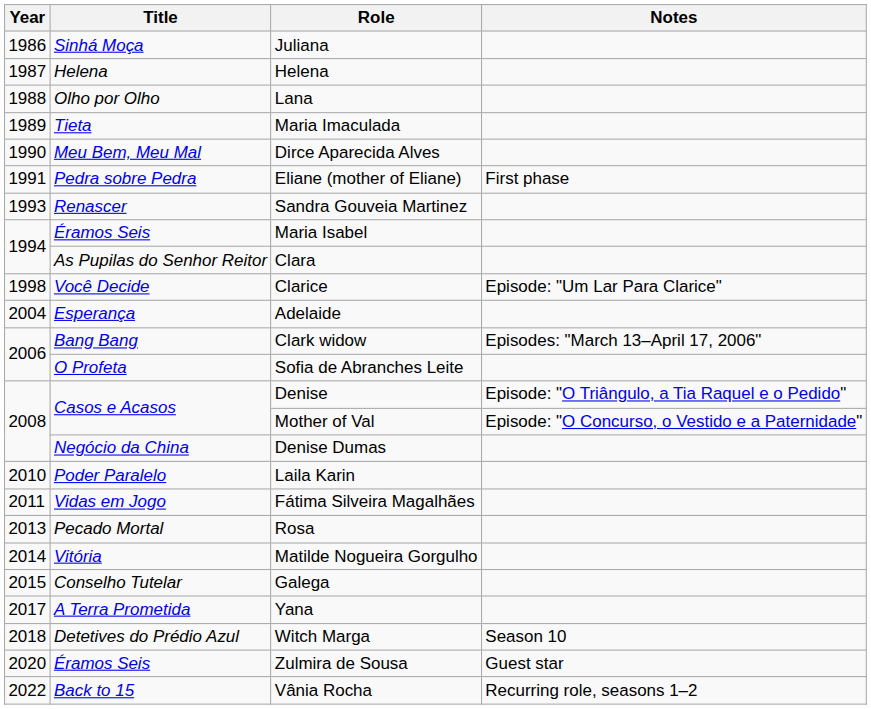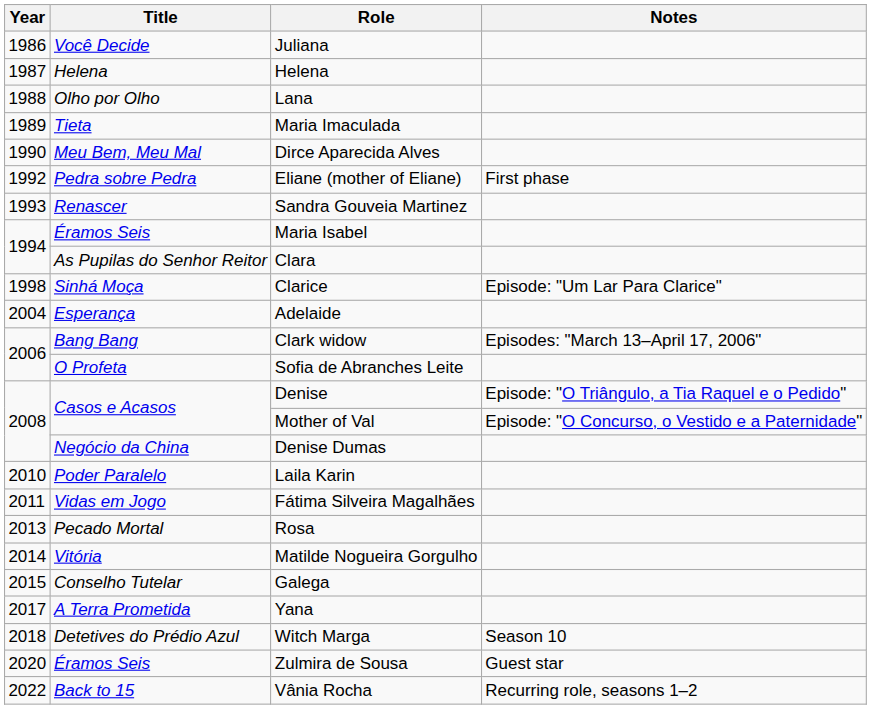 <table class="wikitable">
 <tr>
 <th>Year</th>
 <th>Title</th>
 <th>Role</th>
 <th>Notes</th>
 </tr>
 <tr>
 <td>1986</td>
-<td><em><a href='#'>Sinhá Moça</a></em></td>
+<td><em><a href='#'>Você Decide</a></em></td>
 <td>Juliana</td>
 <td></td>
 </tr>
 <tr>
 <td>1987</td>
 <td><em>Helena</em></td>
 <td>Helena</td>
 <td></td>
 </tr>
 <tr>
 <td>1988</td>
 <td><em>Olho por Olho</em></td>
 <td>Lana</td>
 <td></td>
 </tr>
 <tr>
 <td>1989</td>
 <td><em><a href='#'>Tieta</a></em></td>
 <td>Maria Imaculada</td>
 <td></td>
 </tr>
 <tr>
 <td>1990</td>
 <td><em><a href='#'>Meu Bem, Meu Mal</a></em></td>
 <td>Dirce Aparecida Alves</td>
 <td></td>
 </tr>
 <tr>
-<td>1991</td>
+<td>1992</td>
 <td><em><a href='#'>Pedra sobre Pedra</a></em></td>
 <td>Eliane (mother of Eliane)</td>
 <td>First phase</td>
 </tr>
 <tr>
 <td>1993</td>
 <td><em><a href='#'>Renascer</a></em></td>
 <td>Sandra Gouveia Martinez</td>
 <td></td>
 </tr>
 <tr>
 <td rowspan=2>1994</td>
 <td><em><a href='#'>Éramos Seis</a></em></td>
 <td>Maria Isabel</td>
 <td></td>
 </tr>
 <tr>
 <td><em>As Pupilas do Senhor Reitor</em></td>
 <td>Clara</td>
 <td></td>
 </tr>
 <tr>
 <td>1998</td>
-<td><em><a href='#'>Você Decide</a></em></td>
+<td><em><a href='#'>Sinhá Moça</a></em></td>
 <td>Clarice</td>
 <td>Episode: "Um Lar Para Clarice"</td>
 </tr>
 <tr>
 <td>2004</td>
 <td><em><a href='#'>Esperança</a></em></td>
 <td>Adelaide</td>
 <td></td>
 </tr>
 <tr>
 <td rowspan="2">2006</td>
 <td><em><a href='#'>Bang Bang</a></em></td>
 <td>Clark widow</td>
 <td>Episodes: "March 13–April 17, 2006"</td>
 </tr>
 <tr>
 <td><em><a href='#'>O Profeta</a></em></td>
 <td>Sofia de Abranches Leite</td>
 <td></td>
 </tr>
 <tr>
 <td rowspan=3>2008</td>
 <td rowspan="2"><em><a href='#'>Casos e Acasos</a></em></td>
 <td>Denise</td>
 <td>Episode: "<a href='#'>O Triângulo, a Tia Raquel e o Pedido</a>"</td>
 </tr>
 <tr>
 <td>Mother of Val</td>
 <td>Episode: "<a href='#'>O Concurso, o Vestido e a Paternidade</a>"</td>
 </tr>
 <tr>
 <td><em><a href='#'>Negócio da China</a></em></td>
 <td>Denise Dumas</td>
 <td></td>
 </tr>
 <tr>
 <td>2010</td>
 <td><em><a href='#'>Poder Paralelo</a></em></td>
 <td>Laila Karin</td>
 <td></td>
 </tr>
 <tr>
 <td>2011</td>
 <td><em><a href='#'>Vidas em Jogo</a></em></td>
 <td>Fátima Silveira Magalhães</td>
 <td></td>
 </tr>
 <tr>
 <td>2013</td>
 <td><em>Pecado Mortal</em></td>
 <td>Rosa</td>
 <td></td>
 </tr>
 <tr>
 <td>2014</td>
 <td><em><a href='#'>Vitória</a></em></td>
 <td>Matilde Nogueira Gorgulho</td>
 <td></td>
 </tr>
 <tr>
 <td>2015</td>
 <td><em>Conselho Tutelar</em></td>
 <td>Galega</td>
 <td></td>
 </tr>
 <tr>
 <td>2017</td>
 <td><em><a href='#'>A Terra Prometida</a></em></td>
 <td>Yana</td>
 <td></td>
 </tr>
 <tr>
 <td>2018</td>
 <td><em>Detetives do Prédio Azul</em></td>
 <td>Witch Marga</td>
 <td>Season 10</td>
 </tr>
 <tr>
 <td>2020</td>
 <td><em><a href='#'>Éramos Seis</a></em></td>
 <td>Zulmira de Sousa</td>
 <td>Guest star</td>
 </tr>
 <tr>
 <td>2022</td>
 <td><em><a href='#'>Back to 15</a></em></td>
 <td>Vânia Rocha</td>
 <td>Recurring role, seasons 1–2</td>
 </tr>
 </table>
